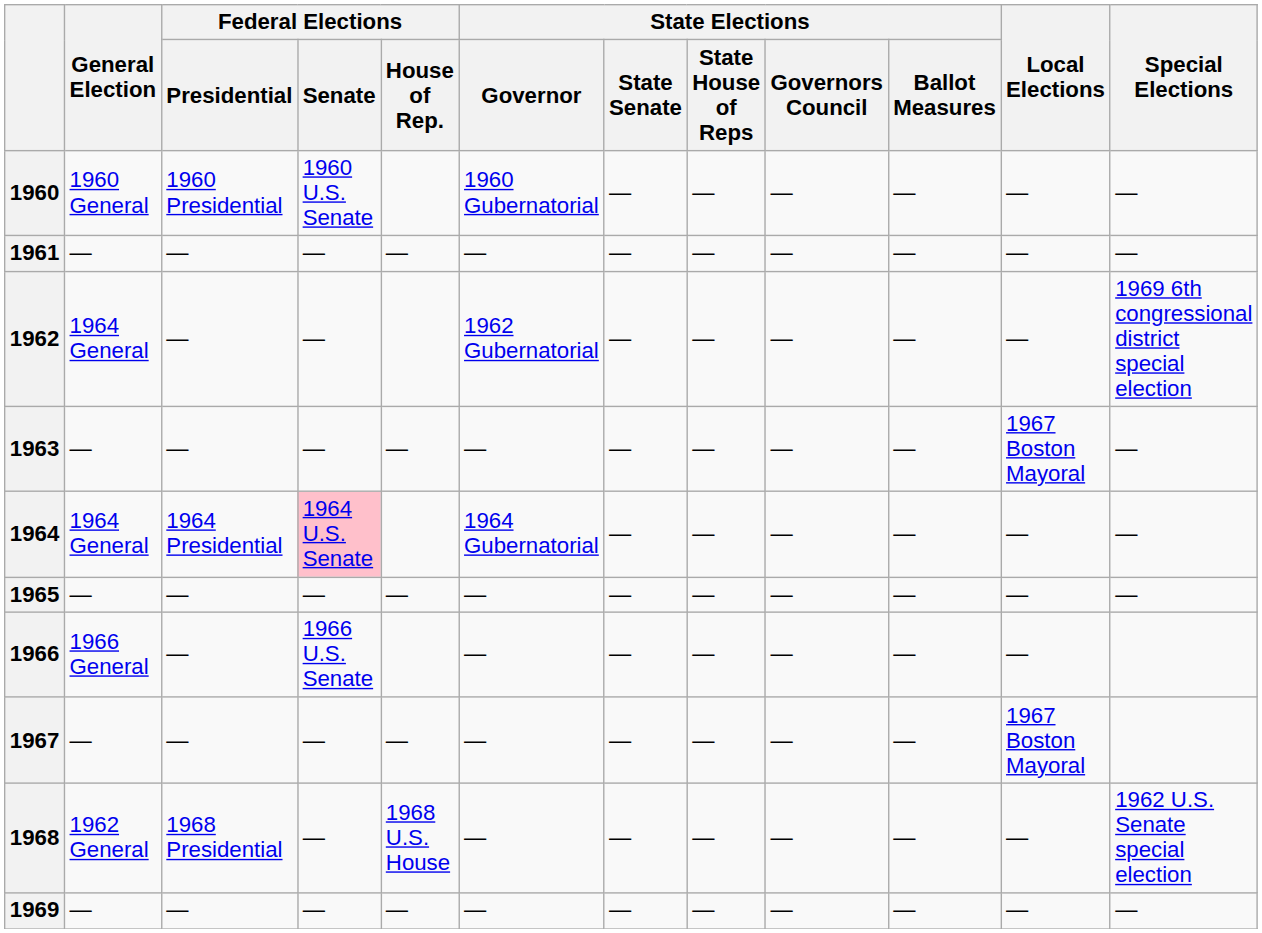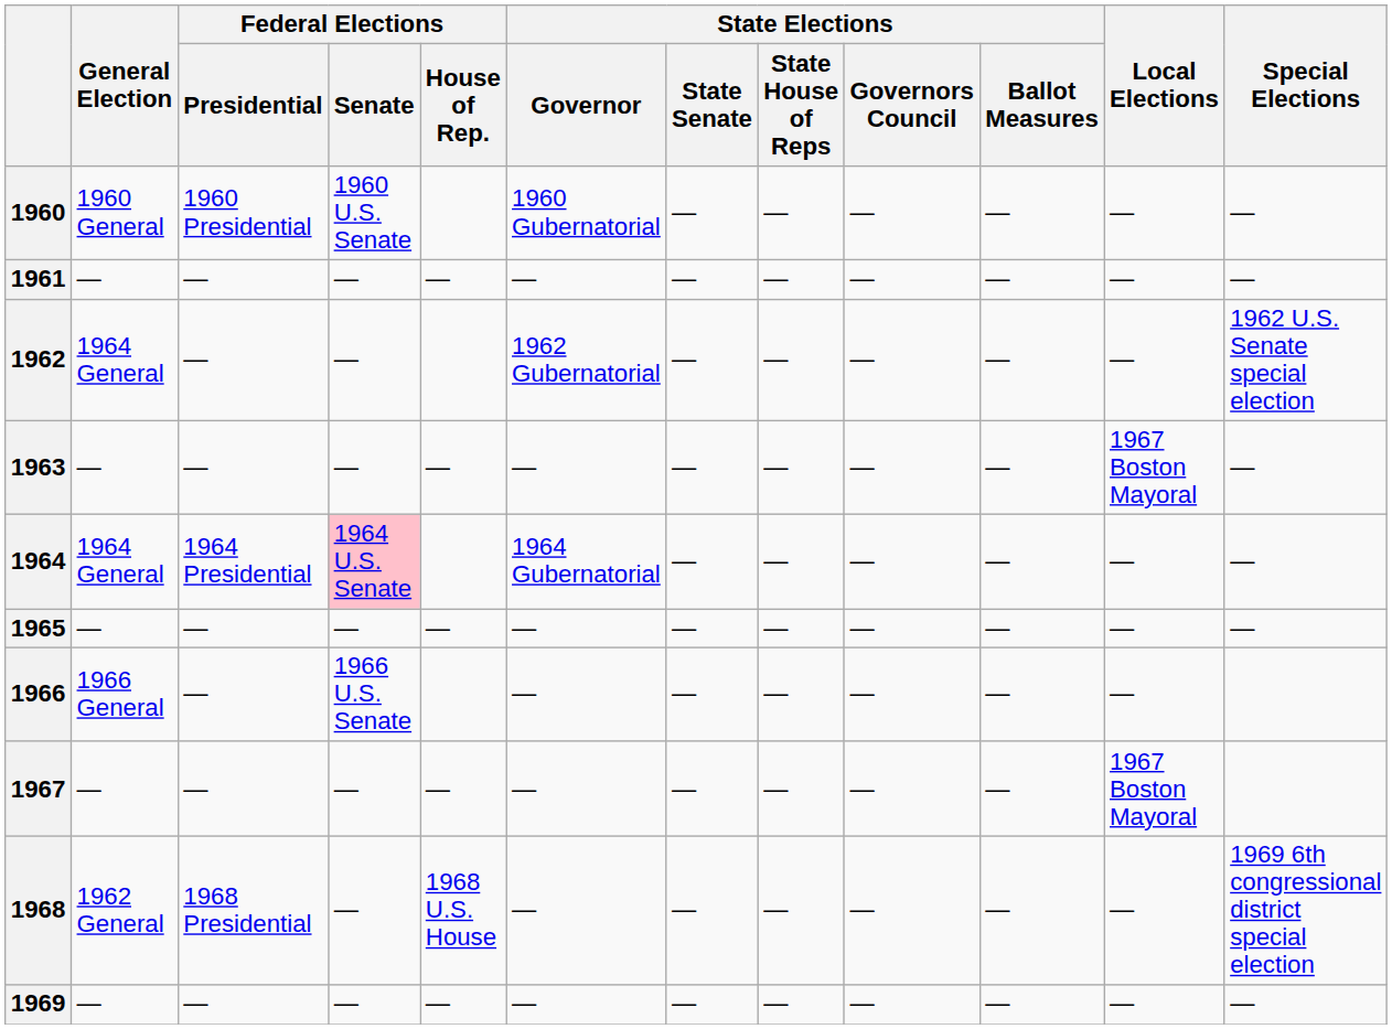 <table class="wikitable mw-collapsible">
 <tr>
 <th rowspan="2"></th>
 <th rowspan="2">General Election</th>
 <th colspan=3>Federal Elections</th>
 <th colspan=5>State Elections</th>
 <th rowspan="2">Local Elections</th>
 <th rowspan="2">Special Elections</th>
 </tr>
 <tr>
 <th>Presidential</th>
 <th>Senate</th>
 <th>House of Rep.</th>
 <th>Governor</th>
 <th>State Senate</th>
 <th>State House of Reps</th>
 <th>Governors Council</th>
 <th>Ballot Measures</th>
 </tr>
 <tr>
 <th>1960</th>
 <td><a href='#'>1960 General</a></td>
 <td><a href='#'>1960 Presidential</a></td>
 <td><a href='#'>1960 U.S. Senate</a></td>
 <td></td>
 <td><a href='#'>1960 Gubernatorial</a></td>
 <td>—</td>
 <td>—</td>
 <td>—</td>
 <td>—</td>
 <td>—</td>
 <td>—</td>
 </tr>
 <tr>
 <th>1961</th>
 <td>—</td>
 <td>—</td>
 <td>—</td>
 <td>—</td>
 <td>—</td>
 <td>—</td>
 <td>—</td>
 <td>—</td>
 <td>—</td>
 <td>—</td>
 <td>—</td>
 </tr>
 <tr>
 <th>1962</th>
 <td><a href='#'>1964 General</a></td>
 <td>—</td>
 <td>—</td>
 <td></td>
 <td><a href='#'>1962 Gubernatorial</a></td>
 <td>—</td>
 <td>—</td>
 <td>—</td>
 <td>—</td>
 <td>—</td>
-<td><a href='#'>1969 6th congressional district special election</a></td>
+<td><a href='#'>1962 U.S. Senate special election</a></td>
 </tr>
 <tr>
 <th>1963</th>
 <td>—</td>
 <td>—</td>
 <td>—</td>
 <td>—</td>
 <td>—</td>
 <td>—</td>
 <td>—</td>
 <td>—</td>
 <td>—</td>
 <td><a href='#'>1967 Boston Mayoral</a></td>
 <td>—</td>
 </tr>
 <tr>
 <th>1964</th>
 <td><a href='#'>1964 General</a></td>
 <td><a href='#'>1964 Presidential</a></td>
 <td style="background: pink;"><a href='#'>1964 U.S. Senate</a></td>
 <td></td>
 <td><a href='#'>1964 Gubernatorial</a></td>
 <td>—</td>
 <td>—</td>
 <td>—</td>
 <td>—</td>
 <td>—</td>
 <td>—</td>
 </tr>
 <tr>
 <th>1965</th>
 <td>—</td>
 <td>—</td>
 <td>—</td>
 <td>—</td>
 <td>—</td>
 <td>—</td>
 <td>—</td>
 <td>—</td>
 <td>—</td>
 <td>—</td>
 <td>—</td>
 </tr>
 <tr>
 <th>1966</th>
 <td><a href='#'>1966 General</a></td>
 <td>—</td>
 <td><a href='#'>1966 U.S. Senate</a></td>
 <td></td>
 <td>—</td>
 <td>—</td>
 <td>—</td>
 <td>—</td>
 <td>—</td>
 <td>—</td>
 <td></td>
 </tr>
 <tr>
 <th>1967</th>
 <td>—</td>
 <td>—</td>
 <td>—</td>
 <td>—</td>
 <td>—</td>
 <td>—</td>
 <td>—</td>
 <td>—</td>
 <td>—</td>
 <td><a href='#'>1967 Boston Mayoral</a></td>
 <td></td>
 </tr>
 <tr>
 <th>1968</th>
 <td><a href='#'>1962 General</a></td>
 <td><a href='#'>1968 Presidential</a></td>
 <td>—</td>
 <td><a href='#'>1968 U.S. House</a></td>
 <td>—</td>
 <td>—</td>
 <td>—</td>
 <td>—</td>
 <td>—</td>
 <td>—</td>
-<td><a href='#'>1962 U.S. Senate special election</a></td>
+<td><a href='#'>1969 6th congressional district special election</a></td>
 </tr>
 <tr>
 <th>1969</th>
 <td>—</td>
 <td>—</td>
 <td>—</td>
 <td>—</td>
 <td>—</td>
 <td>—</td>
 <td>—</td>
 <td>—</td>
 <td>—</td>
 <td>—</td>
 <td>—</td>
 </tr>
 </table>
